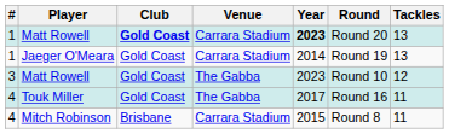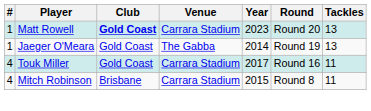 <table class="wikitable">
 <tr>
 <th>#</th>
 <th>Player</th>
 <th>Club</th>
 <th>Venue</th>
 <th>Year</th>
 <th>Round</th>
 <th>Tackles</th>
 </tr>
 <tr style="text-align:left; background:#cfecec;">
 <td>1</td>
 <td> <a href='#'>Matt Rowell</a></td>
 <td><strong><a href='#'>Gold Coast</a></strong></td>
 <td><a href='#'>Carrara Stadium</a></td>
-<td><strong>2023</strong></td>
+<td>2023</td>
 <td>Round 20</td>
 <td>13</td>
 </tr>
 <tr>
 <td>1</td>
 <td> <a href='#'>Jaeger O'Meara</a></td>
 <td><a href='#'>Gold Coast</a></td>
-<td><a href='#'>Carrara Stadium</a></td>
+<td><a href='#'>The Gabba</a></td>
 <td>2014</td>
 <td>Round 19</td>
 <td>13</td>
-</tr>
-<tr style="text-align:left; background:#cfecec;">
-<td>3</td>
-<td> <a href='#'>Matt Rowell</a></td>
-<td><a href='#'>Gold Coast</a></td>
-<td><a href='#'>The Gabba</a></td>
-<td>2023</td>
-<td>Round 10</td>
-<td>12</td>
 </tr>
 <tr | style="text-align:left; background:#cfecec;"|>
 <td>4</td>
 <td> <a href='#'>Touk Miller</a></td>
 <td><a href='#'>Gold Coast</a></td>
-<td><a href='#'>The Gabba</a></td>
+<td><a href='#'>Carrara Stadium</a></td>
 <td>2017</td>
 <td>Round 16</td>
 <td>11</td>
 </tr>
 <tr>
 <td>4</td>
 <td> <a href='#'>Mitch Robinson</a></td>
 <td><a href='#'>Brisbane</a></td>
 <td><a href='#'>Carrara Stadium</a></td>
 <td>2015</td>
 <td>Round 8</td>
 <td>11</td>
 </tr>
 </table>
